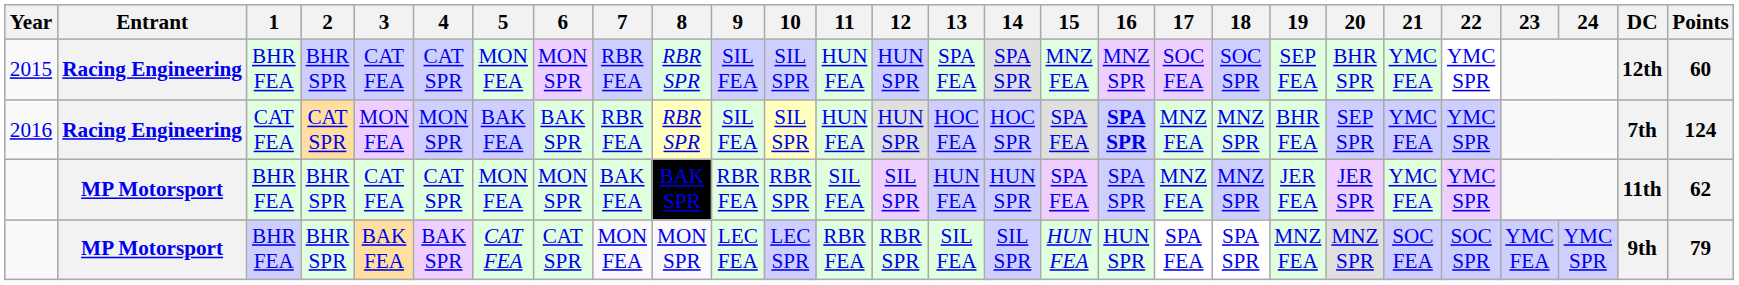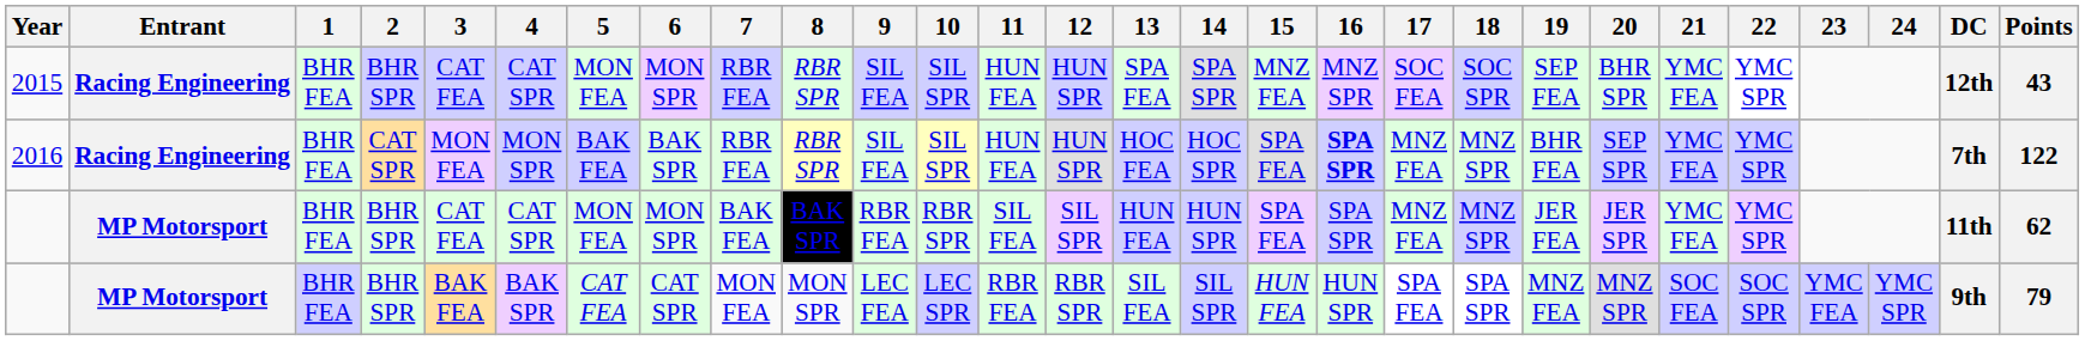 <table class="wikitable" style="text-align:center; font-size:85%">
 <tr>
 <th>Year</th>
 <th>Entrant</th>
 <th>1</th>
 <th>2</th>
 <th>3</th>
 <th>4</th>
 <th>5</th>
 <th>6</th>
 <th>7</th>
 <th>8</th>
 <th>9</th>
 <th>10</th>
 <th>11</th>
 <th>12</th>
 <th>13</th>
 <th>14</th>
 <th>15</th>
 <th>16</th>
 <th>17</th>
 <th>18</th>
 <th>19</th>
 <th>20</th>
 <th>21</th>
 <th>22</th>
 <th>23</th>
 <th>24</th>
 <th>DC</th>
 <th>Points</th>
 </tr>
 <tr>
 <td><a href='#'>2015</a></td>
 <th nowrap><a href='#'>Racing Engineering</a></th>
 <td style="background:#DFFFDF;"><a href='#'>BHR<br>FEA</a><br></td>
 <td style="background:#CFCFFF;"><a href='#'>BHR<br>SPR</a><br></td>
 <td style="background:#CFCFFF;"><a href='#'>CAT<br>FEA</a><br></td>
 <td style="background:#CFCFFF;"><a href='#'>CAT<br>SPR</a><br></td>
 <td style="background:#DFFFDF;"><a href='#'>MON<br>FEA</a><br></td>
 <td style="background:#EFCFFF;"><a href='#'>MON<br>SPR</a><br></td>
 <td style="background:#CFCFFF;"><a href='#'>RBR<br>FEA</a><br></td>
 <td style="background:#DFFFDF;"><em><a href='#'>RBR<br>SPR</a></em><br></td>
 <td style="background:#CFCFFF;"><a href='#'>SIL<br>FEA</a><br></td>
 <td style="background:#CFCFFF;"><a href='#'>SIL<br>SPR</a><br></td>
 <td style="background:#DFFFDF;"><a href='#'>HUN<br>FEA</a><br></td>
 <td style="background:#CFCFFF;"><a href='#'>HUN<br>SPR</a><br></td>
 <td style="background:#DFFFDF;"><a href='#'>SPA<br>FEA</a><br></td>
 <td style="background:#DFDFDF;"><a href='#'>SPA<br>SPR</a><br></td>
 <td style="background:#DFFFDF;"><a href='#'>MNZ<br>FEA</a><br></td>
 <td style="background:#EFCFFF;"><a href='#'>MNZ<br>SPR</a><br></td>
 <td style="background:#EFCFFF;"><a href='#'>SOC<br>FEA</a><br></td>
 <td style="background:#CFCFFF;"><a href='#'>SOC<br>SPR</a><br></td>
 <td style="background:#DFFFDF;"><a href='#'>SEP<br>FEA</a><br></td>
 <td style="background:#DFFFDF;"><a href='#'>BHR<br>SPR</a><br></td>
 <td style="background:#DFFFDF;"><a href='#'>YMC<br>FEA</a><br></td>
 <td style="background:#FFFFFF;"><a href='#'>YMC<br>SPR</a><br></td>
 <td colspan=2></td>
 <th>12th</th>
-<th>60</th>
+<th>43</th>
 </tr>
 <tr>
 <td><a href='#'>2016</a></td>
 <th nowrap><a href='#'>Racing Engineering</a></th>
-<td style="background:#DFFFDF;"><a href='#'>CAT<br>FEA</a><br></td>
+<td style="background:#DFFFDF;"><a href='#'>BHR<br>FEA</a><br></td>
 <td style="background:#FFDF9F;"><a href='#'>CAT<br>SPR</a><br></td>
 <td style="background:#EFCFFF;"><a href='#'>MON<br>FEA</a><br></td>
 <td style="background:#CFCFFF;"><a href='#'>MON<br>SPR</a><br></td>
 <td style="background:#CFCFFF;"><a href='#'>BAK<br>FEA</a><br></td>
 <td style="background:#DFFFDF;"><a href='#'>BAK<br>SPR</a><br></td>
 <td style="background:#DFFFDF;"><a href='#'>RBR<br>FEA</a><br></td>
 <td style="background:#FFFFBF;"><em><a href='#'>RBR<br>SPR</a></em><br></td>
 <td style="background:#DFFFDF;"><a href='#'>SIL<br>FEA</a><br></td>
 <td style="background:#FFFFBF;"><a href='#'>SIL<br>SPR</a><br></td>
 <td style="background:#DFFFDF;"><a href='#'>HUN<br>FEA</a><br></td>
 <td style="background:#DFDFDF;"><a href='#'>HUN<br>SPR</a><br></td>
 <td style="background:#CFCFFF;"><a href='#'>HOC<br>FEA</a><br></td>
 <td style="background:#CFCFFF;"><a href='#'>HOC<br>SPR</a><br></td>
 <td style="background:#DFDFDF;"><a href='#'>SPA<br>FEA</a><br></td>
 <td style="background:#CFCFFF;"><strong><a href='#'>SPA<br>SPR</a><br></strong></td>
 <td style="background:#DFFFDF;"><a href='#'>MNZ<br>FEA</a><br></td>
 <td style="background:#DFFFDF;"><a href='#'>MNZ<br>SPR</a><br></td>
 <td style="background:#DFFFDF;"><a href='#'>BHR<br>FEA</a><br></td>
 <td style="background:#CFCFFF;"><a href='#'>SEP<br>SPR</a><br></td>
 <td style="background:#CFCFFF;"><a href='#'>YMC<br>FEA</a><br></td>
 <td style="background:#CFCFFF;"><a href='#'>YMC<br>SPR</a><br></td>
 <td colspan=2></td>
 <th>7th</th>
-<th>124</th>
+<th>122</th>
 </tr>
 <tr>
 <td></td>
 <th nowrap><a href='#'>MP Motorsport</a></th>
 <td style="background:#DFFFDF;"><a href='#'>BHR<br>FEA</a><br></td>
 <td style="background:#DFFFDF;"><a href='#'>BHR<br>SPR</a><br></td>
 <td style="background:#DFFFDF;"><a href='#'>CAT<br>FEA</a><br></td>
 <td style="background:#DFFFDF;"><a href='#'>CAT<br>SPR</a><br></td>
 <td style="background:#DFFFDF;"><a href='#'>MON<br>FEA</a><br></td>
 <td style="background:#DFFFDF;"><a href='#'>MON<br>SPR</a><br></td>
 <td style="background:#DFFFDF;"><a href='#'>BAK<br>FEA</a><br></td>
 <td style="background:#000000; color:white"><a href='#'><span>BAK<br>SPR</span></a><br></td>
 <td style="background:#DFFFDF;"><a href='#'>RBR<br>FEA</a><br></td>
 <td style="background:#DFFFDF;"><a href='#'>RBR<br>SPR</a><br></td>
 <td style="background:#DFFFDF;"><a href='#'>SIL<br>FEA</a><br></td>
 <td style="background:#EFCFFF;"><a href='#'>SIL<br>SPR</a><br></td>
 <td style="background:#CFCFFF;"><a href='#'>HUN<br>FEA</a><br></td>
 <td style="background:#CFCFFF;"><a href='#'>HUN<br>SPR</a><br></td>
 <td style="background:#EFCFFF;"><a href='#'>SPA<br>FEA</a><br></td>
 <td style="background:#CFCFFF;"><a href='#'>SPA<br>SPR</a><br></td>
 <td style="background:#DFFFDF;"><a href='#'>MNZ<br>FEA</a><br></td>
 <td style="background:#CFCFFF;"><a href='#'>MNZ<br>SPR</a><br></td>
 <td style="background:#DFFFDF;"><a href='#'>JER<br>FEA</a><br></td>
 <td style="background:#EFCFFF;"><a href='#'>JER<br>SPR</a><br></td>
 <td style="background:#DFFFDF;"><a href='#'>YMC<br>FEA</a><br></td>
 <td style="background:#EFCFFF;"><a href='#'>YMC<br>SPR</a><br></td>
 <td colspan=2></td>
 <th>11th</th>
 <th>62</th>
 </tr>
 <tr>
 <td></td>
 <th nowrap><a href='#'>MP Motorsport</a></th>
 <td style="background:#CFCFFF;"><a href='#'>BHR<br>FEA</a><br></td>
 <td style="background:#DFFFDF;"><a href='#'>BHR<br>SPR</a><br></td>
 <td style="background:#FFDF9F;"><a href='#'>BAK<br>FEA</a><br></td>
 <td style="background:#EFCFFF;"><a href='#'>BAK<br>SPR</a><br></td>
 <td style="background:#DFFFDF;"><em><a href='#'>CAT<br>FEA</a></em><br></td>
 <td style="background:#DFFFDF;"><a href='#'>CAT<br>SPR</a><br></td>
 <td><a href='#'>MON<br>FEA</a></td>
 <td><a href='#'>MON<br>SPR</a></td>
 <td style="background:#DFFFDF;"><a href='#'>LEC<br>FEA</a><br></td>
 <td style="background:#CFCFFF;"><a href='#'>LEC<br>SPR</a><br></td>
 <td style="background:#DFFFDF;"><a href='#'>RBR<br>FEA</a><br></td>
 <td style="background:#DFFFDF;"><a href='#'>RBR<br>SPR</a><br></td>
 <td style="background:#DFFFDF;"><a href='#'>SIL<br>FEA</a><br></td>
 <td style="background:#CFCFFF;"><a href='#'>SIL<br>SPR</a><br></td>
 <td style="background:#DFFFDF;"><em><a href='#'>HUN<br>FEA</a></em><br></td>
 <td style="background:#DFFFDF;"><a href='#'>HUN<br>SPR</a><br></td>
 <td style="background:#FFFFFF;"><a href='#'>SPA<br>FEA</a><br></td>
 <td style="background:#FFFFFF;"><a href='#'>SPA<br>SPR</a><br></td>
 <td style="background:#DFFFDF;"><a href='#'>MNZ<br>FEA</a><br></td>
 <td style="background:#DFDFDF;"><a href='#'>MNZ<br>SPR</a><br></td>
 <td style="background:#CFCFFF;"><a href='#'>SOC<br>FEA</a><br></td>
 <td style="background:#CFCFFF;"><a href='#'>SOC<br>SPR</a><br></td>
 <td style="background:#CFCFFF;"><a href='#'>YMC<br>FEA</a><br></td>
 <td style="background:#CFCFFF;"><a href='#'>YMC<br>SPR</a><br></td>
 <th>9th</th>
 <th>79</th>
 </tr>
 </table>
